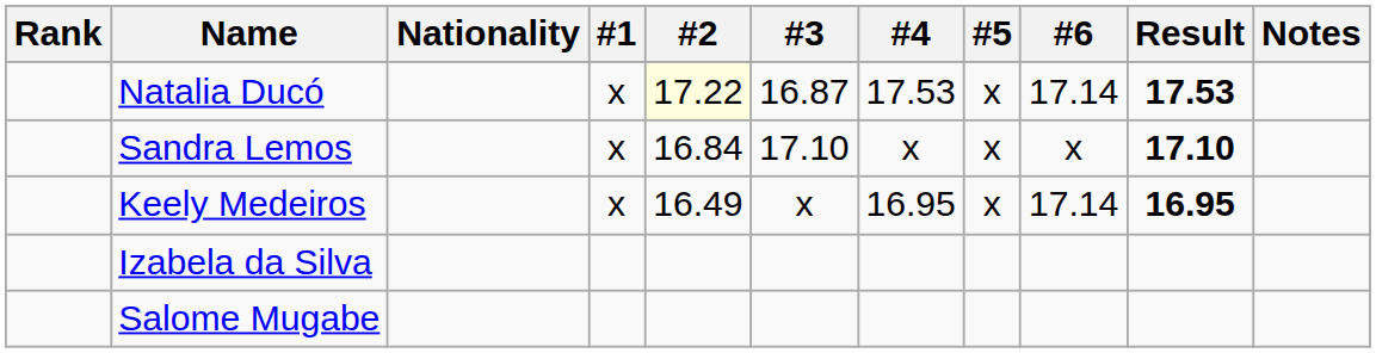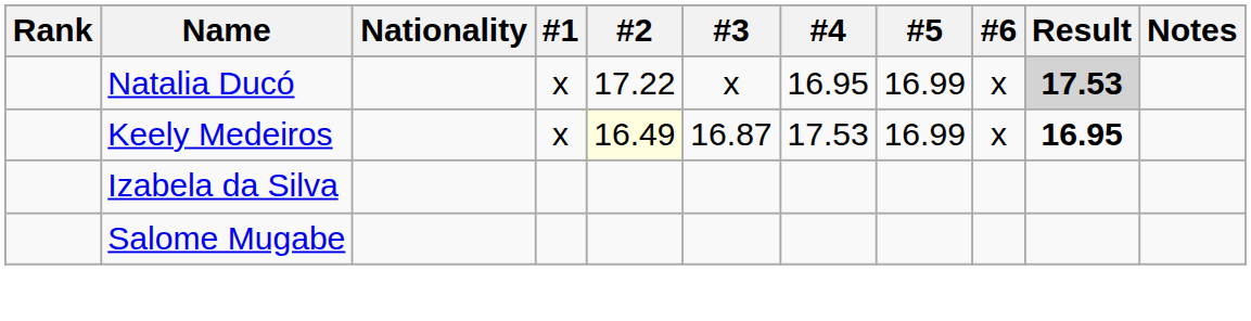 <table class="wikitable sortable" style="text-align:center">
 <tr>
 <th>Rank</th>
 <th>Name</th>
 <th>Nationality</th>
 <th>#1</th>
 <th>#2</th>
 <th>#3</th>
 <th>#4</th>
 <th>#5</th>
 <th>#6</th>
 <th>Result</th>
 <th>Notes</th>
 </tr>
 <tr>
 <td></td>
 <td align=left><a href='#'>Natalia Ducó</a></td>
 <td align=left></td>
 <td>x</td>
-<td style="background: lightyellow;">17.22</td>
-<td>16.87</td>
-<td>17.53</td>
+<td>17.22</td>
 <td>x</td>
-<td>17.14</td>
-<td><strong>17.53 </strong></td>
-<td></td>
-</tr>
-<tr>
-<td></td>
-<td align=left><a href='#'>Sandra Lemos</a></td>
-<td align=left></td>
+<td>16.95</td>
+<td>16.99</td>
 <td>x</td>
-<td>16.84</td>
-<td>17.10</td>
-<td>x</td>
-<td>x</td>
-<td>x</td>
-<td><strong>17.10 </strong></td>
+<td style="background: lightgrey;"><strong>17.53 </strong></td>
 <td></td>
 </tr>
 <tr>
 <td></td>
 <td align=left><a href='#'>Keely Medeiros</a></td>
 <td align=left></td>
 <td>x</td>
-<td>16.49</td>
+<td style="background: lightyellow;">16.49</td>
+<td>16.87</td>
+<td>17.53</td>
+<td>16.99</td>
 <td>x</td>
-<td>16.95</td>
-<td>x</td>
-<td>17.14</td>
 <td><strong>16.95 </strong></td>
 <td></td>
 </tr>
 <tr>
 <td></td>
 <td align=left><a href='#'>Izabela da Silva</a></td>
 <td align=left></td>
 <td></td>
 <td></td>
 <td></td>
 <td></td>
 <td></td>
 <td></td>
 <td><strong> </strong></td>
 <td></td>
 </tr>
 <tr>
 <td></td>
 <td align=left><a href='#'>Salome Mugabe</a></td>
 <td align=left></td>
 <td></td>
 <td></td>
 <td></td>
 <td></td>
 <td></td>
 <td></td>
 <td><strong> </strong></td>
 <td></td>
 </tr>
 </table>
